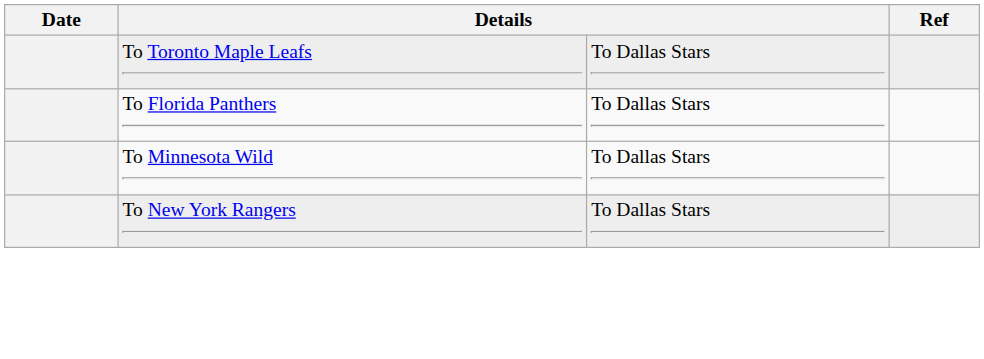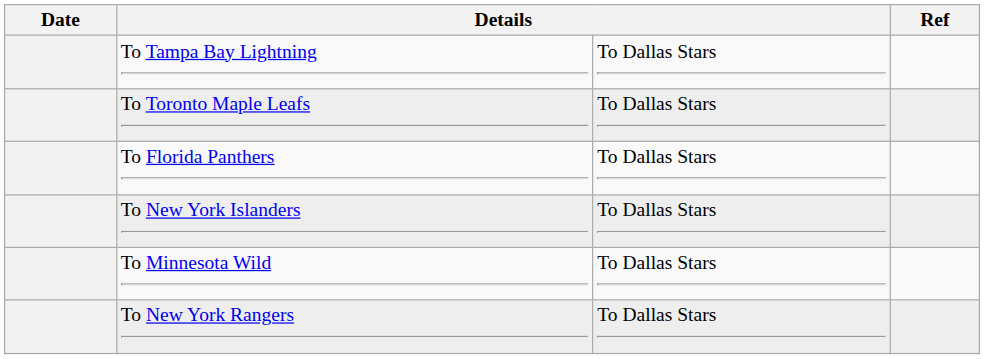 <table class="wikitable plainrowheaders" style="width: 50em;">
 <tr>
 <th scope="col">Date</th>
 <th scope="col" colspan="2">Details</th>
 <th scope="col">Ref</th>
+</tr>
+<tr>
+<th scope="row"></th>
+<td valign="top">To <a href='#'>Tampa Bay Lightning</a><hr> </td>
+<td valign="top">To Dallas Stars<hr> </td>
+<td></td>
 </tr>
 <tr bgcolor="#eeeeee">
 <th scope="row"></th>
 <td valign="top">To <a href='#'>Toronto Maple Leafs</a><hr> </td>
 <td valign="top">To Dallas Stars<hr></td>
 <td></td>
 </tr>
 <tr>
 <th scope="row"></th>
 <td valign="top">To <a href='#'>Florida Panthers</a><hr> </td>
+<td valign="top">To Dallas Stars<hr></td>
+<td></td>
+</tr>
+<tr bgcolor="#eeeeee">
+<th scope="row"></th>
+<td valign="top">To <a href='#'>New York Islanders</a><hr> </td>
 <td valign="top">To Dallas Stars<hr></td>
 <td></td>
 </tr>
 <tr>
 <th scope="row"></th>
 <td valign="top">To <a href='#'>Minnesota Wild</a><hr> </td>
 <td valign="top">To Dallas Stars<hr> </td>
 <td></td>
 </tr>
 <tr bgcolor="#eeeeee">
 <th scope="row"></th>
 <td valign="top">To <a href='#'>New York Rangers</a> <hr></td>
 <td valign="top">To Dallas Stars <hr></td>
 <td></td>
 </tr>
 </table>
